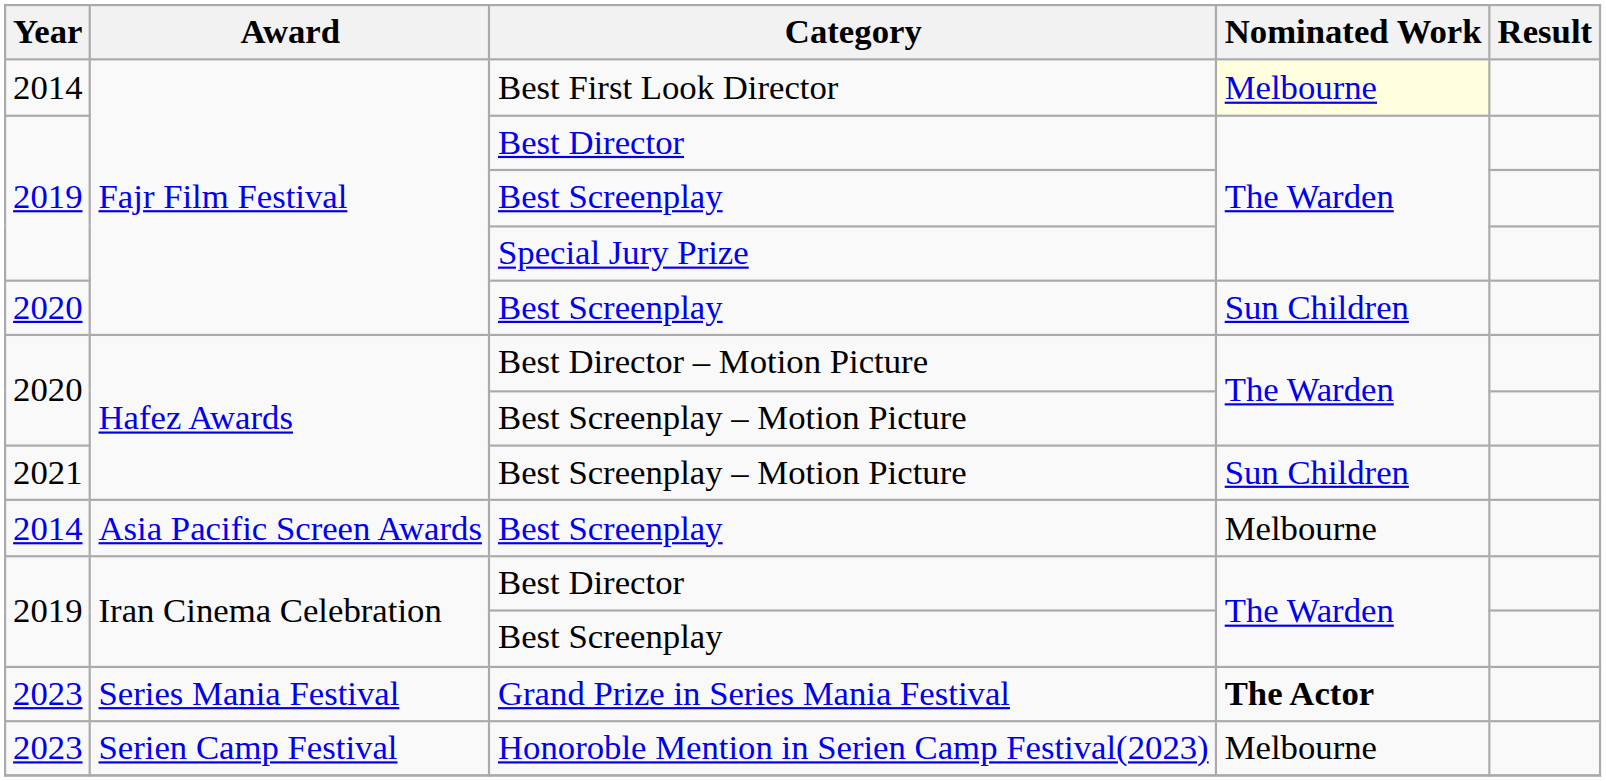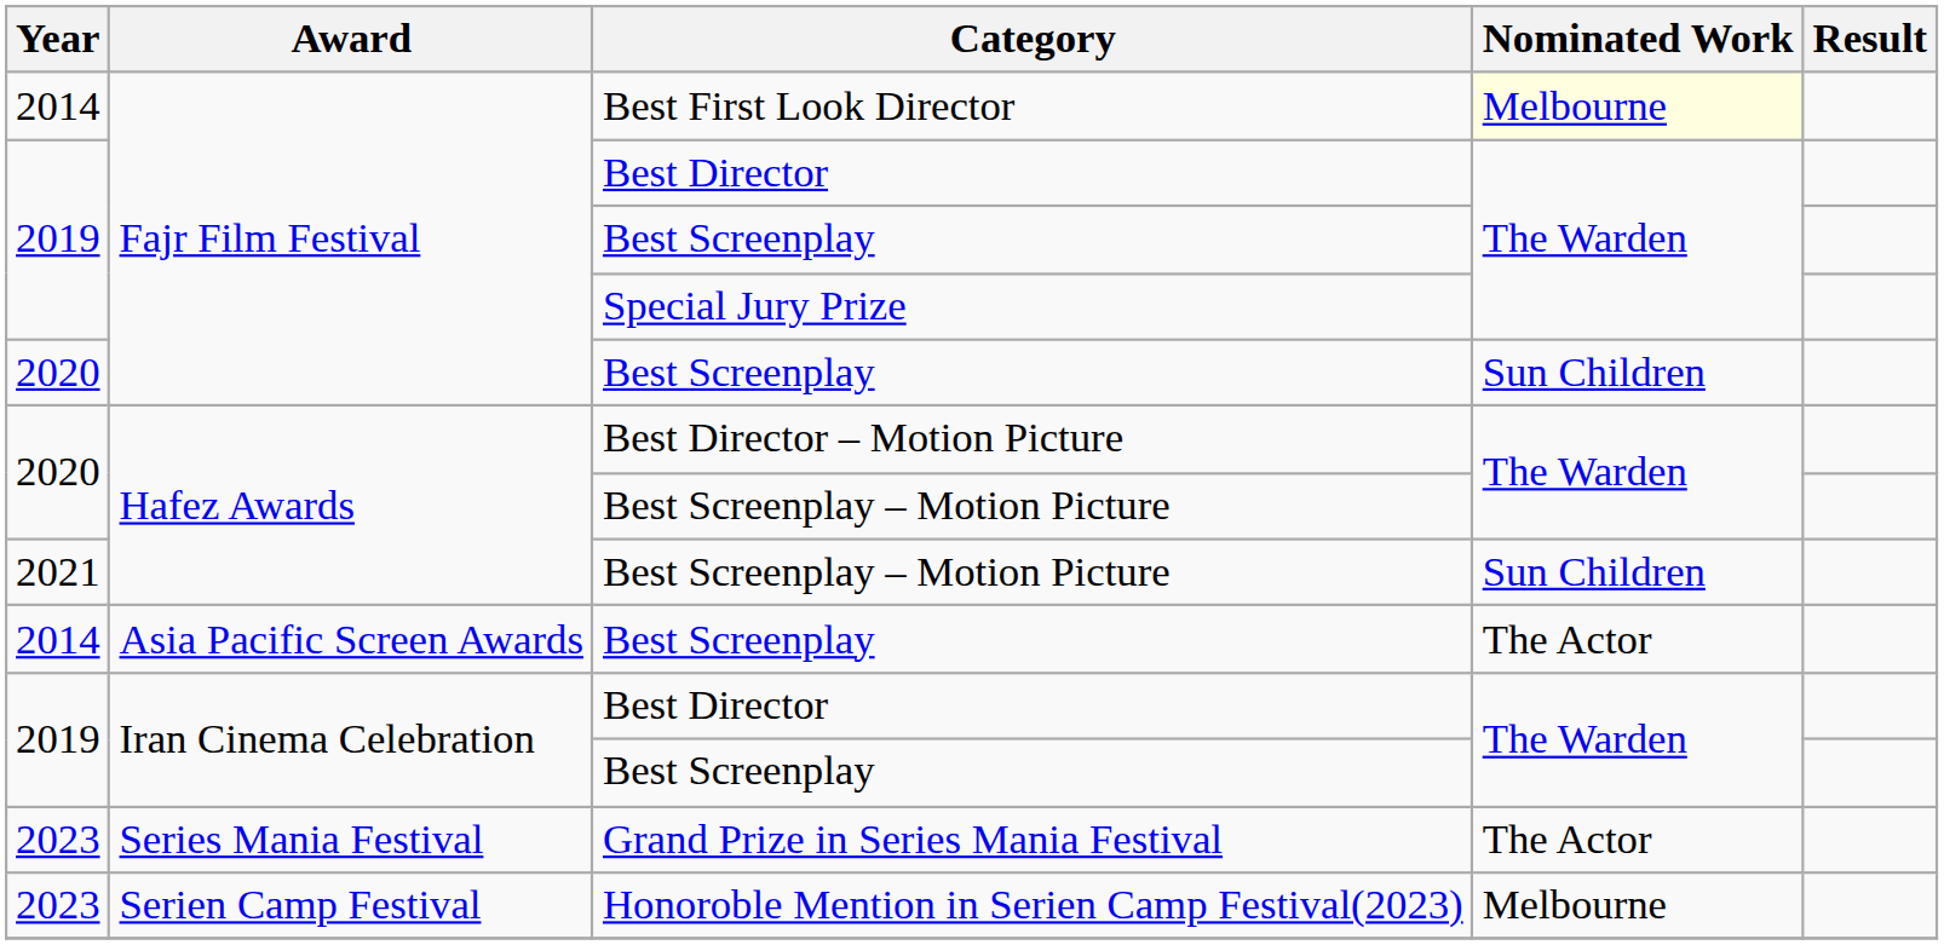 <table class="wikitable">
 <tr>
 <th>Year</th>
 <th>Award</th>
 <th>Category</th>
 <th>Nominated Work</th>
 <th>Result</th>
 </tr>
 <tr>
 <td>2014</td>
 <td rowspan="5"><a href='#'>Fajr Film Festival</a></td>
 <td>Best First Look Director</td>
 <td style="background: lightyellow;"><a href='#'>Melbourne</a></td>
 <td></td>
 </tr>
 <tr>
 <td rowspan="3"><a href='#'>2019</a></td>
 <td><a href='#'>Best Director</a></td>
 <td rowspan="3"><a href='#'>The Warden</a></td>
 <td></td>
 </tr>
 <tr>
 <td><a href='#'>Best Screenplay</a></td>
 <td></td>
 </tr>
 <tr>
 <td><a href='#'>Special Jury Prize</a></td>
 <td></td>
 </tr>
 <tr>
 <td><a href='#'>2020</a></td>
 <td><a href='#'>Best Screenplay</a></td>
 <td><a href='#'>Sun Children</a></td>
 <td></td>
 </tr>
 <tr>
 <td rowspan="2">2020</td>
 <td rowspan="3"><a href='#'>Hafez Awards</a></td>
 <td>Best Director – Motion Picture</td>
 <td rowspan="2"><a href='#'>The Warden</a></td>
 <td></td>
 </tr>
 <tr>
 <td>Best Screenplay – Motion Picture</td>
 <td></td>
 </tr>
 <tr>
 <td>2021</td>
 <td>Best Screenplay – Motion Picture</td>
 <td><a href='#'>Sun Children</a></td>
 <td></td>
 </tr>
 <tr>
 <td><a href='#'>2014</a></td>
 <td><a href='#'>Asia Pacific Screen Awards</a></td>
 <td><a href='#'>Best Screenplay</a></td>
-<td>Melbourne</td>
+<td>The Actor</td>
 <td></td>
 </tr>
 <tr>
 <td rowspan="2">2019</td>
 <td rowspan="2">Iran Cinema Celebration</td>
 <td>Best Director</td>
 <td rowspan="2"><a href='#'>The Warden</a></td>
 <td></td>
 </tr>
 <tr>
 <td>Best Screenplay</td>
 <td></td>
 </tr>
 <tr>
 <td><a href='#'>2023</a></td>
 <td><a href='#'>Series Mania Festival</a></td>
 <td><a href='#'>Grand Prize in Series Mania Festival</a></td>
-<td><strong>The Actor</strong></td>
+<td>The Actor</td>
 <td></td>
 </tr>
 <tr>
 <td><a href='#'>2023</a></td>
 <td><a href='#'>Serien Camp Festival</a></td>
 <td><a href='#'>Honoroble Mention in Serien Camp Festival(2023)</a></td>
 <td>Melbourne</td>
 <td></td>
 </tr>
 <tr>
 </tr>
 </table>
